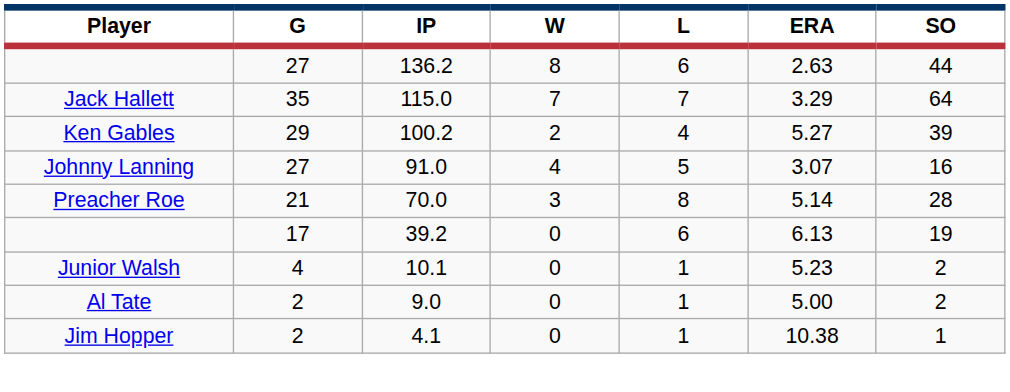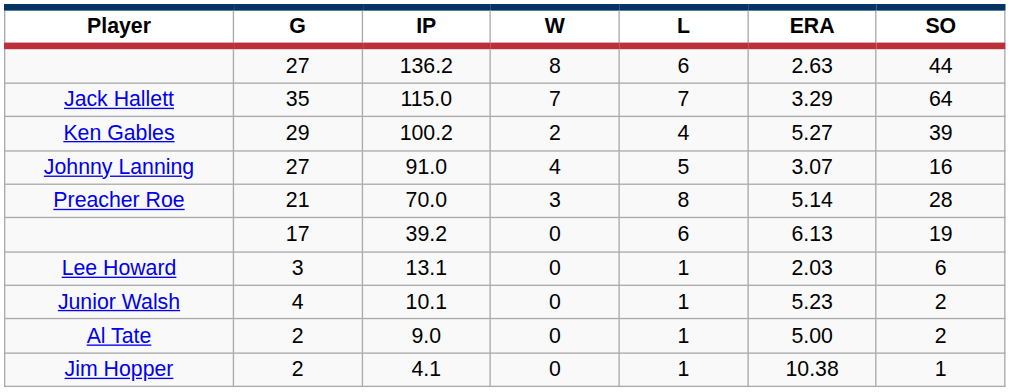 <table class="wikitable sortable">
 <tr>
 <th style="background:#FFFFFF; border-top:#023465 5px solid; border-bottom:#ba313c 5px solid;" width="16%">Player</th>
 <th style="background:#FFFFFF; border-top:#023465 5px solid; border-bottom:#ba313c 5px solid;" width="9%">G</th>
 <th style="background:#FFFFFF; border-top:#023465 5px solid; border-bottom:#ba313c 5px solid;" width="9%">IP</th>
 <th style="background:#FFFFFF; border-top:#023465 5px solid; border-bottom:#ba313c 5px solid;" width="9%">W</th>
 <th style="background:#FFFFFF; border-top:#023465 5px solid; border-bottom:#ba313c 5px solid;" width="9%">L</th>
 <th style="background:#FFFFFF; border-top:#023465 5px solid; border-bottom:#ba313c 5px solid;" width="9%">ERA</th>
 <th style="background:#FFFFFF; border-top:#023465 5px solid; border-bottom:#ba313c 5px solid;" width="9%">SO</th>
 </tr>
 <tr align="center">
 <td></td>
 <td>27</td>
 <td>136.2</td>
 <td>8</td>
 <td>6</td>
 <td>2.63</td>
 <td>44</td>
 </tr>
 <tr align="center">
 <td><a href='#'>Jack Hallett</a></td>
 <td>35</td>
 <td>115.0</td>
 <td>7</td>
 <td>7</td>
 <td>3.29</td>
 <td>64</td>
 </tr>
 <tr align=center>
 <td><a href='#'>Ken Gables</a></td>
 <td>29</td>
 <td>100.2</td>
 <td>2</td>
 <td>4</td>
 <td>5.27</td>
 <td>39</td>
 </tr>
 <tr align=center>
 <td><a href='#'>Johnny Lanning</a></td>
 <td>27</td>
 <td>91.0</td>
 <td>4</td>
 <td>5</td>
 <td>3.07</td>
 <td>16</td>
 </tr>
 <tr align=center>
 <td><a href='#'>Preacher Roe</a></td>
 <td>21</td>
 <td>70.0</td>
 <td>3</td>
 <td>8</td>
 <td>5.14</td>
 <td>28</td>
 </tr>
 <tr align=center>
 <td></td>
 <td>17</td>
 <td>39.2</td>
 <td>0</td>
 <td>6</td>
 <td>6.13</td>
 <td>19</td>
 </tr>
+<tr align="center">
+<td><a href='#'>Lee Howard</a></td>
+<td>3</td>
+<td>13.1</td>
+<td>0</td>
+<td>1</td>
+<td>2.03</td>
+<td>6</td>
+</tr>
 <tr align=center>
 <td><a href='#'>Junior Walsh</a></td>
 <td>4</td>
 <td>10.1</td>
 <td>0</td>
 <td>1</td>
 <td>5.23</td>
 <td>2</td>
 </tr>
 <tr align=center>
 <td><a href='#'>Al Tate</a></td>
 <td>2</td>
 <td>9.0</td>
 <td>0</td>
 <td>1</td>
 <td>5.00</td>
 <td>2</td>
 </tr>
 <tr align=center>
 <td><a href='#'>Jim Hopper</a></td>
 <td>2</td>
 <td>4.1</td>
 <td>0</td>
 <td>1</td>
 <td>10.38</td>
 <td>1</td>
 </tr>
 </table>
